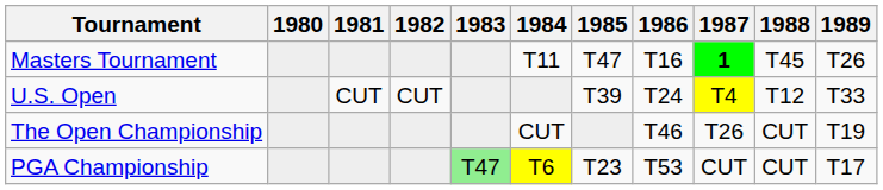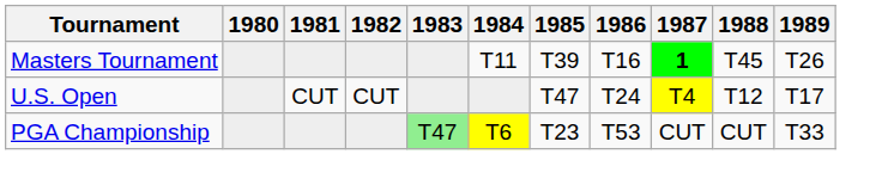 <table class="wikitable" style="font-size:95%;text-align:center;">
 <tr>
 <th>Tournament</th>
 <th>1980</th>
 <th>1981</th>
 <th>1982</th>
 <th>1983</th>
 <th>1984</th>
 <th>1985</th>
 <th>1986</th>
 <th>1987</th>
 <th>1988</th>
 <th>1989</th>
 </tr>
 <tr>
 <td align=left><a href='#'>Masters Tournament</a></td>
 <td style="background:#eeeeee;"></td>
 <td style="background:#eeeeee;"></td>
 <td style="background:#eeeeee;"></td>
 <td style="background:#eeeeee;"></td>
 <td>T11</td>
-<td>T47</td>
+<td>T39</td>
 <td>T16</td>
 <td style="background:lime;"><strong>1</strong></td>
 <td>T45</td>
 <td>T26</td>
 </tr>
 <tr>
 <td align=left><a href='#'>U.S. Open</a></td>
 <td style="background:#eeeeee;"></td>
 <td>CUT</td>
 <td>CUT</td>
 <td style="background:#eeeeee;"></td>
 <td style="background:#eeeeee;"></td>
-<td>T39</td>
+<td>T47</td>
 <td>T24</td>
 <td style="background:yellow;">T4</td>
 <td>T12</td>
-<td>T33</td>
-</tr>
-<tr>
-<td align=left><a href='#'>The Open Championship</a></td>
-<td style="background:#eeeeee;"></td>
-<td style="background:#eeeeee;"></td>
-<td style="background:#eeeeee;"></td>
-<td style="background:#eeeeee;"></td>
-<td>CUT</td>
-<td style="background:#eeeeee;"></td>
-<td>T46</td>
-<td>T26</td>
-<td>CUT</td>
-<td>T19</td>
+<td>T17</td>
 </tr>
 <tr>
 <td align=left><a href='#'>PGA Championship</a></td>
 <td style="background:#eeeeee;"></td>
 <td style="background:#eeeeee;"></td>
 <td style="background:#eeeeee;"></td>
 <td style="background: lightgreen;">T47</td>
 <td style="background:yellow;">T6</td>
 <td>T23</td>
 <td>T53</td>
 <td>CUT</td>
 <td>CUT</td>
-<td>T17</td>
+<td>T33</td>
 </tr>
 </table>
